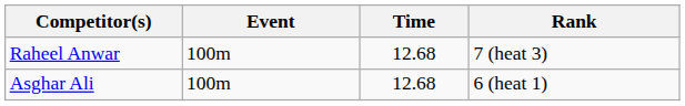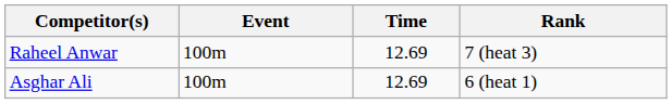 <table class=wikitable style="font-size:90%">
 <tr>
 <th width=125>Competitor(s)</th>
 <th width=125>Event</th>
 <th width=75>Time</th>
 <th width=150>Rank</th>
 </tr>
 <tr>
 <td><a href='#'>Raheel Anwar</a></td>
 <td>100m</td>
-<td align="center">12.68</td>
+<td align="center">12.69</td>
 <td>7 (heat 3)</td>
 </tr>
 <tr>
 <td><a href='#'>Asghar Ali</a></td>
 <td>100m</td>
-<td align="center">12.68</td>
+<td align="center">12.69</td>
 <td>6 (heat 1)</td>
 </tr>
 </table>
